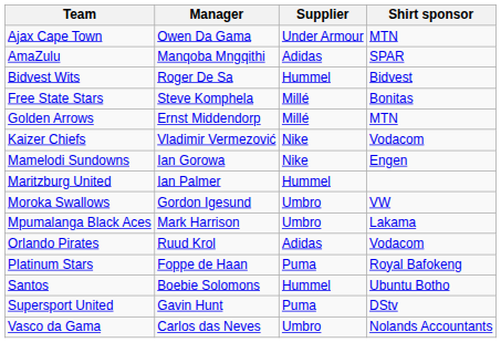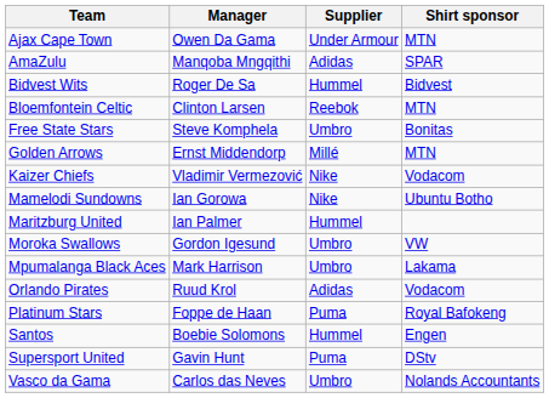 <table class="wikitable">
 <tr>
 <th>Team</th>
 <th>Manager</th>
 <th>Supplier</th>
 <th>Shirt sponsor</th>
 </tr>
 <tr>
 <td><a href='#'>Ajax Cape Town</a></td>
 <td><a href='#'>Owen Da Gama</a></td>
 <td><a href='#'>Under Armour</a></td>
 <td><a href='#'>MTN</a></td>
 </tr>
 <tr>
 <td><a href='#'>AmaZulu</a></td>
 <td><a href='#'>Manqoba Mngqithi</a></td>
 <td><a href='#'>Adidas</a></td>
 <td><a href='#'>SPAR</a></td>
 </tr>
 <tr>
 <td><a href='#'>Bidvest Wits</a></td>
 <td><a href='#'>Roger De Sa</a></td>
 <td><a href='#'>Hummel</a></td>
 <td><a href='#'>Bidvest</a></td>
 </tr>
 <tr>
+<td><a href='#'>Bloemfontein Celtic</a></td>
+<td><a href='#'>Clinton Larsen</a></td>
+<td><a href='#'>Reebok</a></td>
+<td><a href='#'>MTN</a></td>
+</tr>
+<tr>
 <td><a href='#'>Free State Stars</a></td>
 <td><a href='#'>Steve Komphela</a></td>
-<td><a href='#'>Millé</a></td>
+<td><a href='#'>Umbro</a></td>
 <td><a href='#'>Bonitas</a></td>
 </tr>
 <tr>
 <td><a href='#'>Golden Arrows</a></td>
 <td><a href='#'>Ernst Middendorp</a></td>
 <td><a href='#'>Millé</a></td>
 <td><a href='#'>MTN</a></td>
 </tr>
 <tr>
 <td><a href='#'>Kaizer Chiefs</a></td>
 <td><a href='#'>Vladimir Vermezović</a></td>
 <td><a href='#'>Nike</a></td>
 <td><a href='#'>Vodacom</a></td>
 </tr>
 <tr>
 <td><a href='#'>Mamelodi Sundowns</a></td>
 <td><a href='#'>Ian Gorowa</a></td>
 <td><a href='#'>Nike</a></td>
-<td><a href='#'>Engen</a></td>
+<td><a href='#'>Ubuntu Botho</a></td>
 </tr>
 <tr>
 <td><a href='#'>Maritzburg United</a></td>
 <td><a href='#'>Ian Palmer</a></td>
 <td><a href='#'>Hummel</a></td>
 <td></td>
 </tr>
 <tr>
 <td><a href='#'>Moroka Swallows</a></td>
 <td><a href='#'>Gordon Igesund</a></td>
 <td><a href='#'>Umbro</a></td>
 <td><a href='#'>VW</a></td>
 </tr>
 <tr>
 <td><a href='#'>Mpumalanga Black Aces</a></td>
 <td><a href='#'>Mark Harrison</a></td>
 <td><a href='#'>Umbro</a></td>
 <td><a href='#'>Lakama</a></td>
 </tr>
 <tr>
 <td><a href='#'>Orlando Pirates</a></td>
 <td><a href='#'>Ruud Krol</a></td>
 <td><a href='#'>Adidas</a></td>
 <td><a href='#'>Vodacom</a></td>
 </tr>
 <tr>
 <td><a href='#'>Platinum Stars</a></td>
 <td><a href='#'>Foppe de Haan</a></td>
 <td><a href='#'>Puma</a></td>
 <td><a href='#'>Royal Bafokeng</a></td>
 </tr>
 <tr>
 <td><a href='#'>Santos</a></td>
 <td><a href='#'>Boebie Solomons</a></td>
 <td><a href='#'>Hummel</a></td>
-<td><a href='#'>Ubuntu Botho</a></td>
+<td><a href='#'>Engen</a></td>
 </tr>
 <tr>
 <td><a href='#'>Supersport United</a></td>
 <td><a href='#'>Gavin Hunt</a></td>
 <td><a href='#'>Puma</a></td>
 <td><a href='#'>DStv</a></td>
 </tr>
 <tr>
 <td><a href='#'>Vasco da Gama</a></td>
 <td><a href='#'>Carlos das Neves</a></td>
 <td><a href='#'>Umbro</a></td>
 <td><a href='#'>Nolands Accountants</a></td>
 </tr>
 </table>
